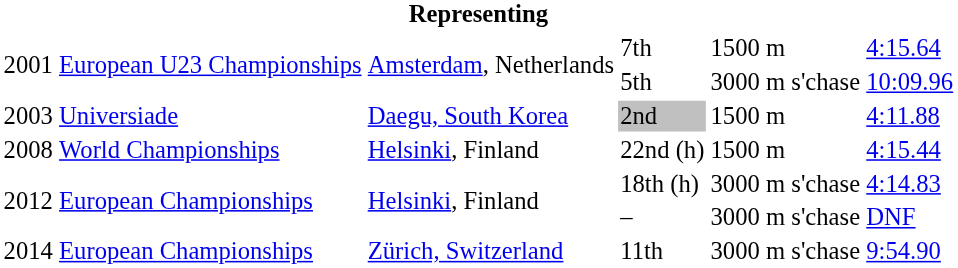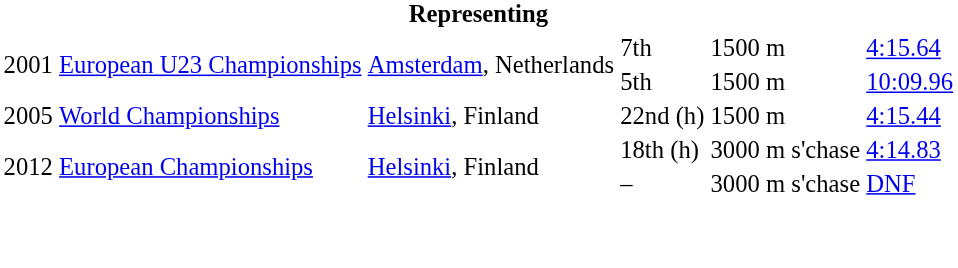 <table>
 <tr>
 <th colspan="6">Representing </th>
 </tr>
 <tr>
 <td rowspan=2>2001</td>
 <td rowspan=2><a href='#'>European U23 Championships</a></td>
 <td rowspan=2><a href='#'>Amsterdam</a>, Netherlands</td>
 <td>7th</td>
 <td>1500 m</td>
 <td><a href='#'>4:15.64</a></td>
 </tr>
 <tr>
 <td>5th</td>
-<td>3000 m s'chase</td>
+<td>1500 m</td>
 <td><a href='#'>10:09.96</a></td>
 </tr>
 <tr>
-<td>2003</td>
-<td><a href='#'>Universiade</a></td>
-<td><a href='#'>Daegu, South Korea</a></td>
-<td bgcolor=silver>2nd</td>
-<td>1500 m</td>
-<td><a href='#'>4:11.88</a></td>
-</tr>
-<tr>
-<td>2008</td>
+<td>2005</td>
 <td><a href='#'>World Championships</a></td>
 <td><a href='#'>Helsinki</a>, Finland</td>
 <td>22nd (h)</td>
 <td>1500 m</td>
 <td><a href='#'>4:15.44</a></td>
 </tr>
 <tr>
 <td rowspan=2>2012</td>
 <td rowspan=2><a href='#'>European Championships</a></td>
 <td rowspan=2><a href='#'>Helsinki</a>, Finland</td>
 <td>18th (h)</td>
 <td>3000 m s'chase</td>
 <td><a href='#'>4:14.83</a></td>
 </tr>
 <tr>
 <td>–</td>
 <td>3000 m s'chase</td>
 <td><a href='#'>DNF</a></td>
 </tr>
-<tr>
-<td>2014</td>
-<td><a href='#'>European Championships</a></td>
-<td><a href='#'>Zürich, Switzerland</a></td>
-<td>11th</td>
-<td>3000 m s'chase</td>
-<td><a href='#'>9:54.90</a></td>
-</tr>
 </table>
